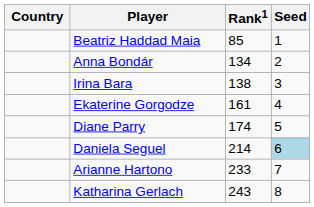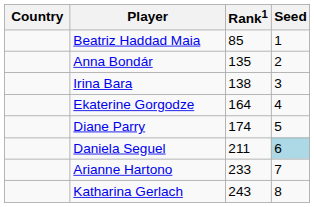 <table class="sortable wikitable">
 <tr>
 <th width="70">Country</th>
 <th width="175">Player</th>
 <th>Rank<sup>1</sup></th>
 <th>Seed</th>
 </tr>
 <tr>
 <td></td>
 <td><a href='#'>Beatriz Haddad Maia</a></td>
 <td>85</td>
 <td>1</td>
 </tr>
 <tr>
 <td></td>
 <td><a href='#'>Anna Bondár</a></td>
-<td>134</td>
+<td>135</td>
 <td>2</td>
 </tr>
 <tr>
 <td></td>
 <td><a href='#'>Irina Bara</a></td>
 <td>138</td>
 <td>3</td>
 </tr>
 <tr>
 <td></td>
 <td><a href='#'>Ekaterine Gorgodze</a></td>
-<td>161</td>
+<td>164</td>
 <td>4</td>
 </tr>
 <tr>
 <td></td>
 <td><a href='#'>Diane Parry</a></td>
 <td>174</td>
 <td>5</td>
 </tr>
 <tr>
 <td></td>
 <td><a href='#'>Daniela Seguel</a></td>
-<td>214</td>
+<td>211</td>
 <td style="background: lightblue;">6</td>
 </tr>
 <tr>
 <td></td>
 <td><a href='#'>Arianne Hartono</a></td>
 <td>233</td>
 <td>7</td>
 </tr>
 <tr>
 <td></td>
 <td><a href='#'>Katharina Gerlach</a></td>
 <td>243</td>
 <td>8</td>
 </tr>
 </table>
